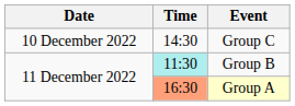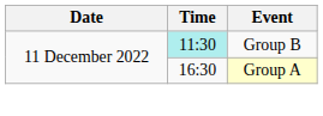 <table class = "wikitable" style="text-align:center;">
 <tr>
 <th width=150>Date</th>
 <th width=50>Time</th>
 <th width=80>Event</th>
 </tr>
 <tr>
-<td>10 December 2022</td>
-<td>14:30</td>
-<td>Group C</td>
-</tr>
-<tr>
 <td rowspan=2>11 December 2022</td>
 <td style="background: paleturquoise;">11:30</td>
 <td>Group B</td>
 </tr>
 <tr>
-<td style="background: lightsalmon;">16:30</td>
+<td>16:30</td>
 <td bgcolor=ffffcc>Group A</td>
 </tr>
 </table>
